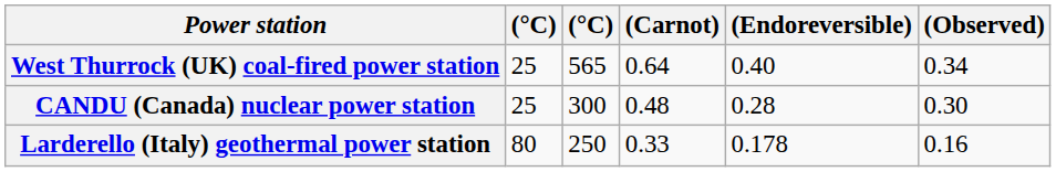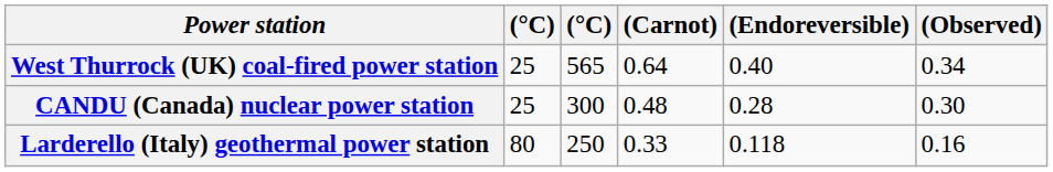 <table class="wikitable">
 <tr>
 <th><em>Power station</em></th>
 <th> (°C)</th>
 <th> (°C)</th>
 <th> (Carnot)</th>
 <th> (Endoreversible)</th>
 <th> (Observed)</th>
 </tr>
 <tr>
 <th><a href='#'>West Thurrock</a> (UK) <a href='#'>coal-fired power station</a></th>
 <td>25</td>
 <td>565</td>
 <td>0.64</td>
 <td>0.40</td>
 <td>0.34</td>
 </tr>
 <tr>
 <th><a href='#'>CANDU</a> (Canada) <a href='#'>nuclear power station</a></th>
 <td>25</td>
 <td>300</td>
 <td>0.48</td>
 <td>0.28</td>
 <td>0.30</td>
 </tr>
 <tr>
 <th><a href='#'>Larderello</a> (Italy) <a href='#'>geothermal power</a> station</th>
 <td>80</td>
 <td>250</td>
 <td>0.33</td>
-<td>0.178</td>
+<td>0.118</td>
 <td>0.16</td>
 </tr>
 </table>
